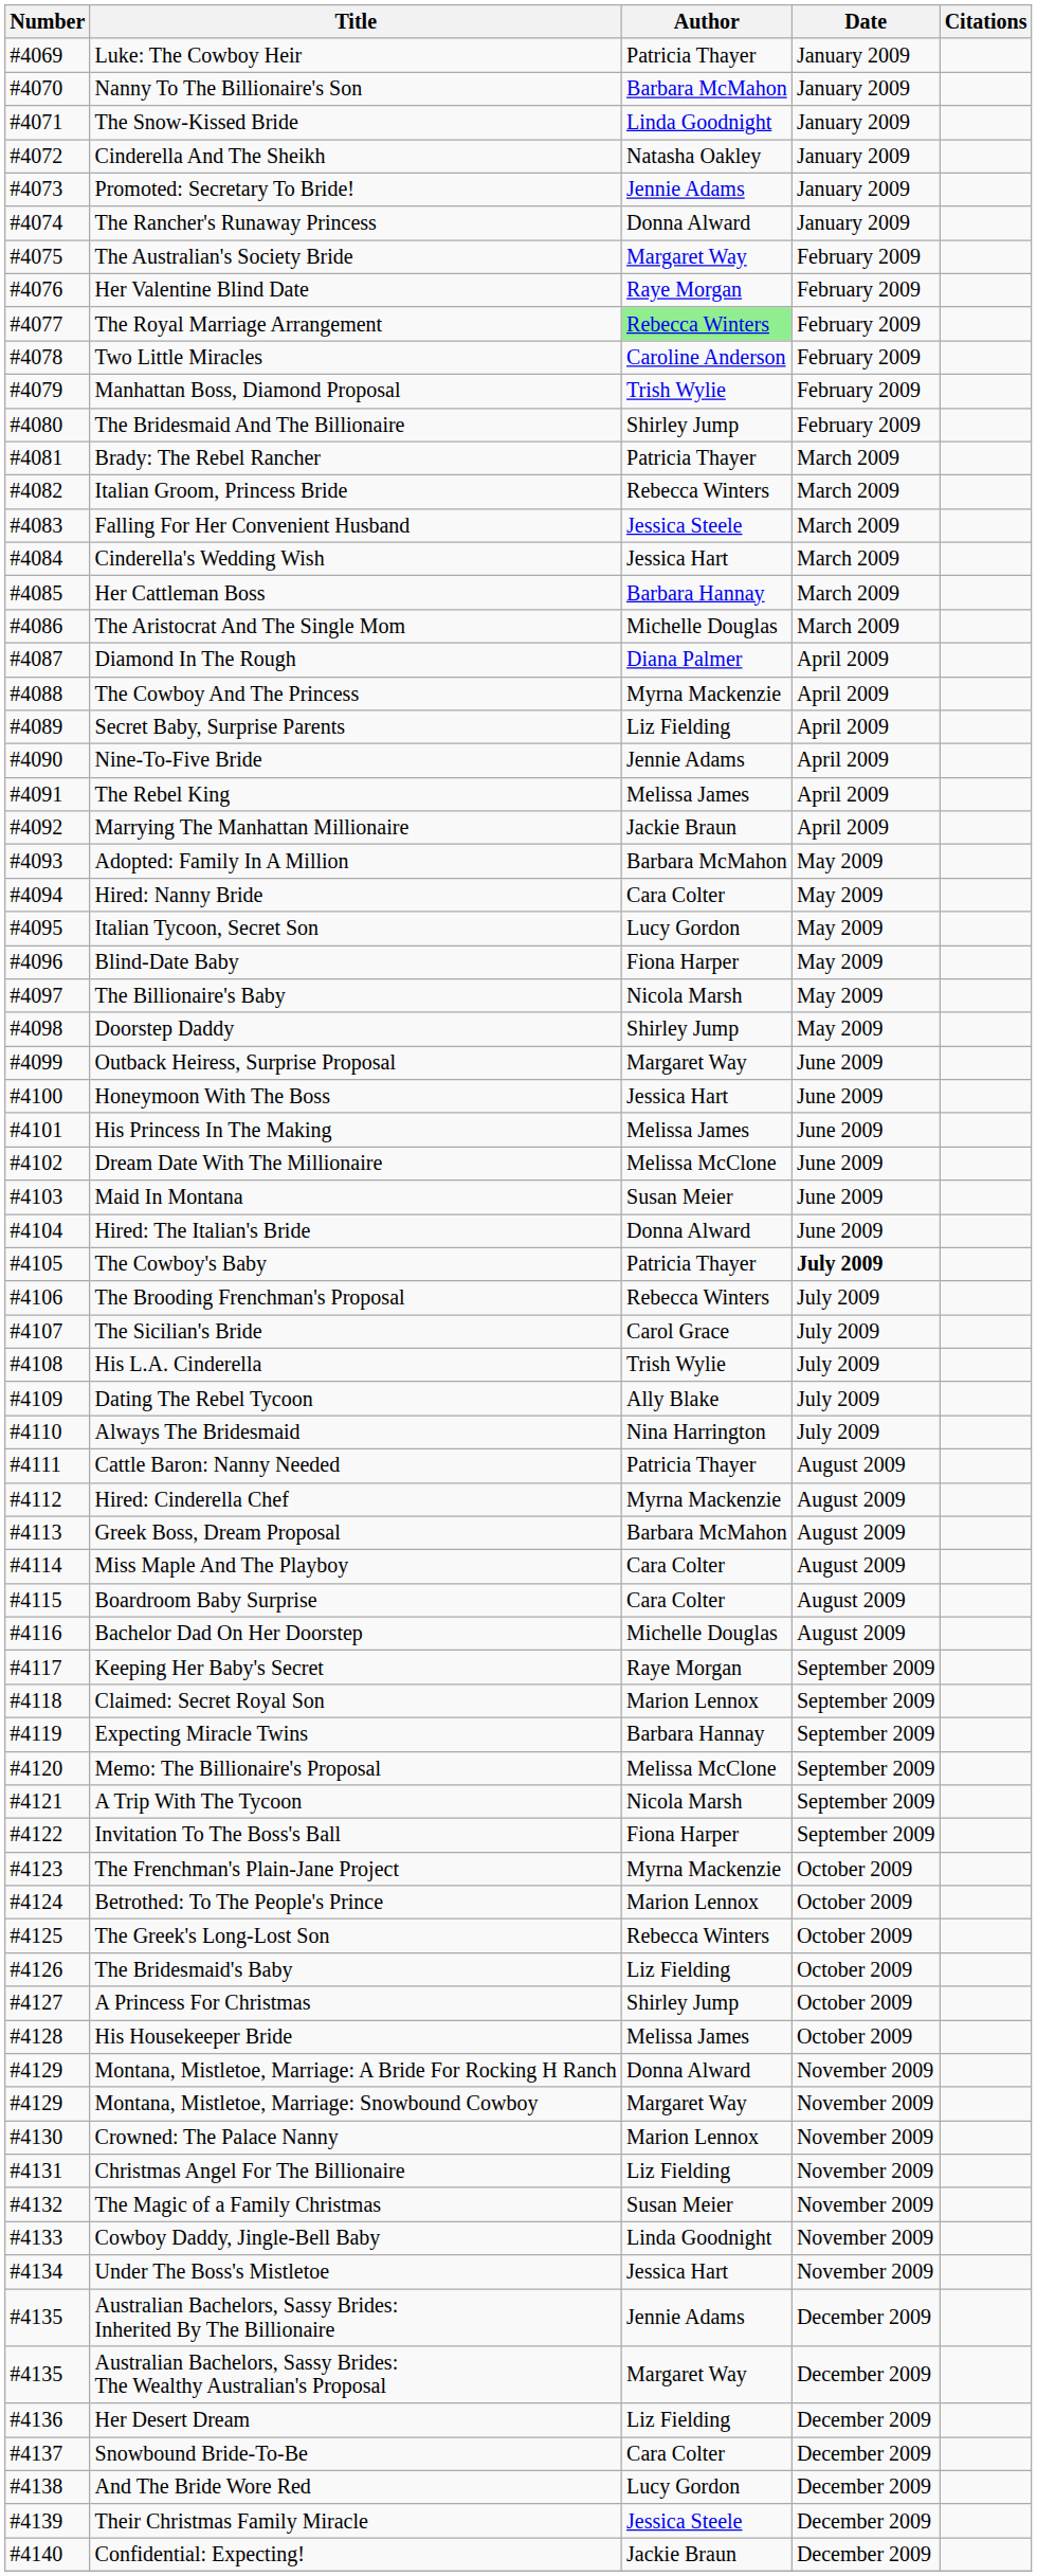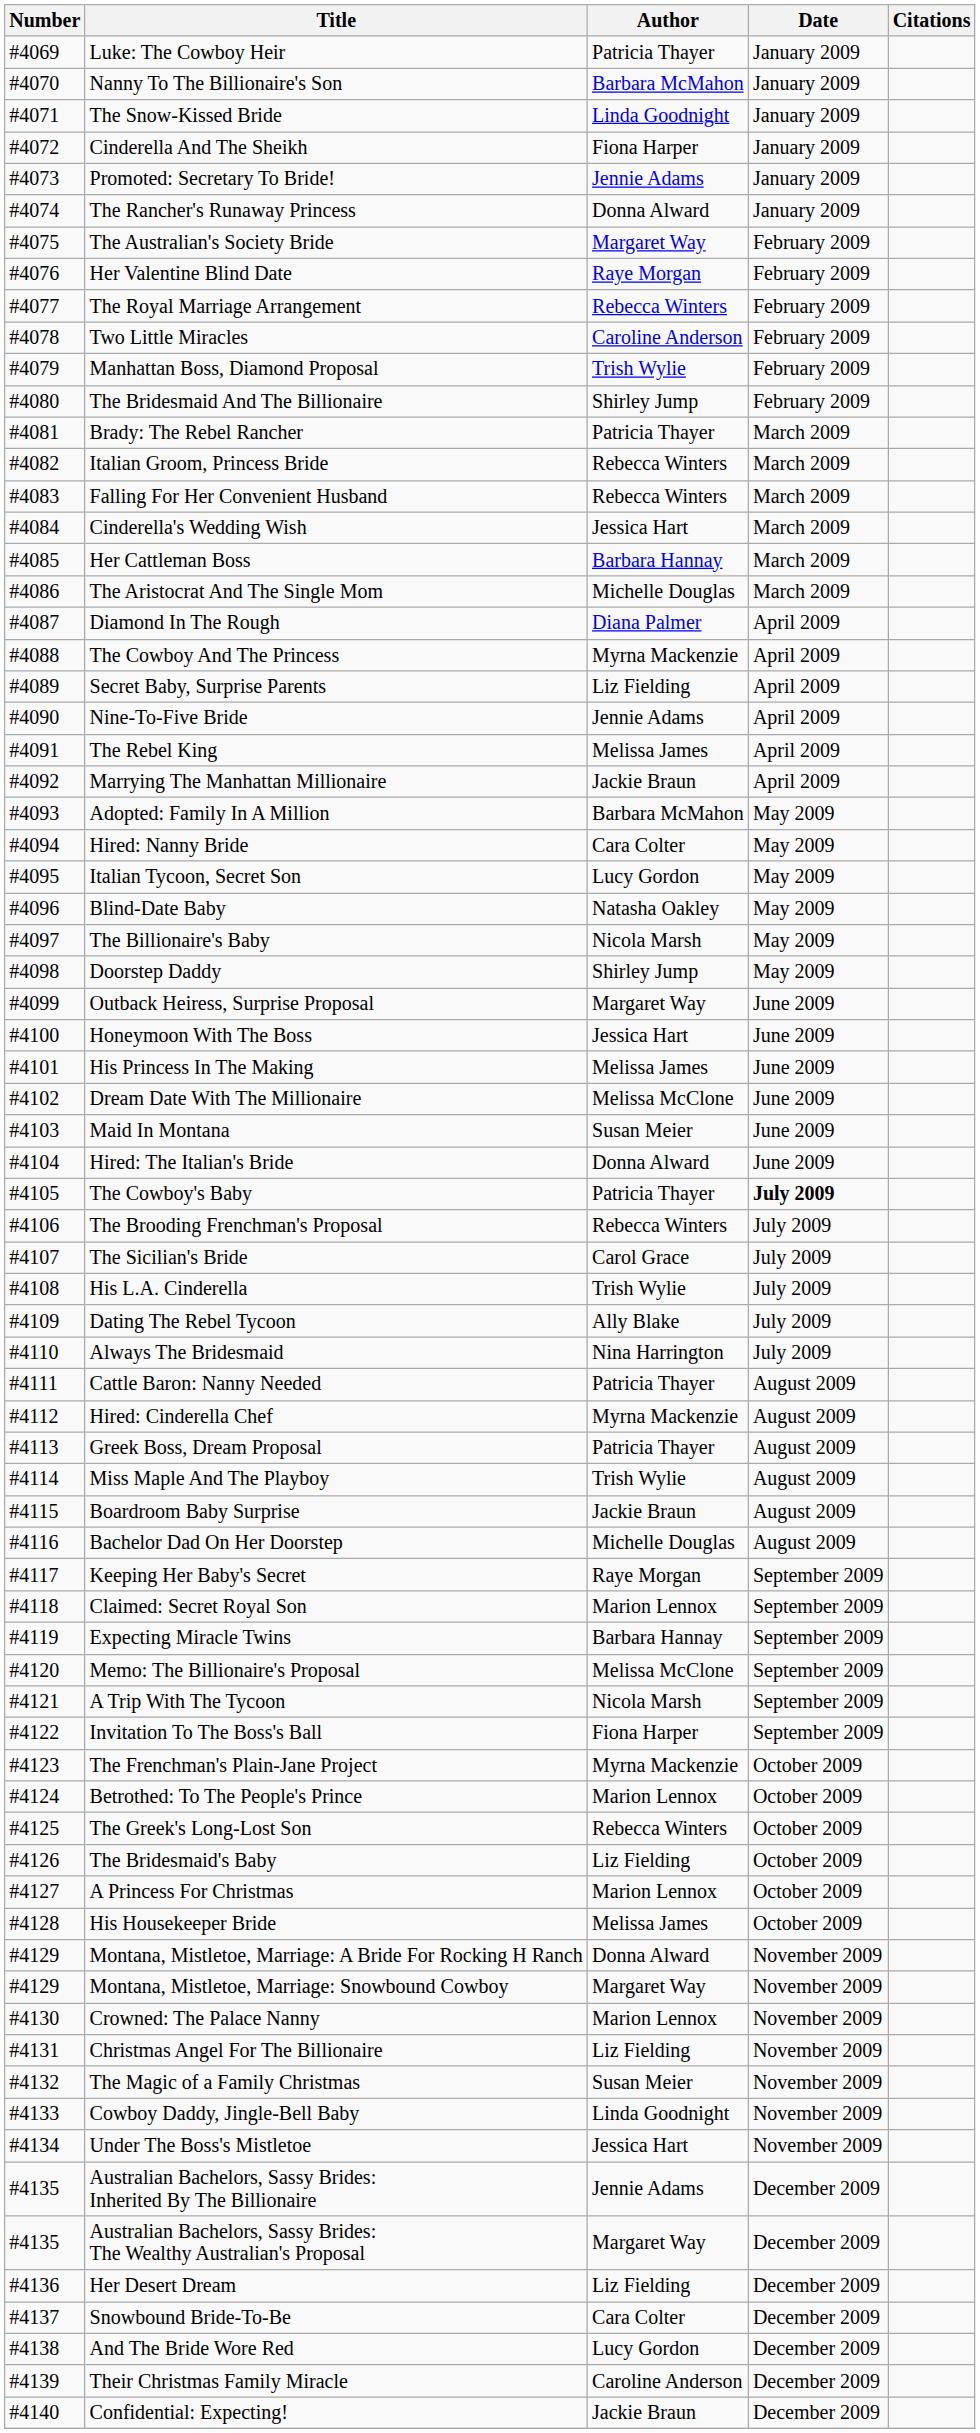 <table class="wikitable sortable">
 <tr>
 <th>Number</th>
 <th>Title</th>
 <th>Author</th>
 <th>Date</th>
 <th>Citations</th>
 </tr>
 <tr>
 <td>#4069</td>
 <td>Luke: The Cowboy Heir</td>
 <td>Patricia Thayer</td>
 <td>January 2009</td>
 <td></td>
 </tr>
 <tr>
 <td>#4070</td>
 <td>Nanny To The Billionaire's Son</td>
 <td><a href='#'>Barbara McMahon</a></td>
 <td>January 2009</td>
 <td></td>
 </tr>
 <tr>
 <td>#4071</td>
 <td>The Snow-Kissed Bride</td>
 <td><a href='#'>Linda Goodnight</a></td>
 <td>January 2009</td>
 <td></td>
 </tr>
 <tr>
 <td>#4072</td>
 <td>Cinderella And The Sheikh</td>
-<td>Natasha Oakley</td>
+<td>Fiona Harper</td>
 <td>January 2009</td>
 <td></td>
 </tr>
 <tr>
 <td>#4073</td>
 <td>Promoted: Secretary To Bride!</td>
 <td><a href='#'>Jennie Adams</a></td>
 <td>January 2009</td>
 <td></td>
 </tr>
 <tr>
 <td>#4074</td>
 <td>The Rancher's Runaway Princess</td>
 <td>Donna Alward</td>
 <td>January 2009</td>
 <td></td>
 </tr>
 <tr>
 <td>#4075</td>
 <td>The Australian's Society Bride</td>
 <td><a href='#'>Margaret Way</a></td>
 <td>February 2009</td>
 <td></td>
 </tr>
 <tr>
 <td>#4076</td>
 <td>Her Valentine Blind Date</td>
 <td><a href='#'>Raye Morgan</a></td>
 <td>February 2009</td>
 <td></td>
 </tr>
 <tr>
 <td>#4077</td>
 <td>The Royal Marriage Arrangement</td>
-<td style="background: lightgreen;"><a href='#'>Rebecca Winters</a></td>
+<td><a href='#'>Rebecca Winters</a></td>
 <td>February 2009</td>
 <td></td>
 </tr>
 <tr>
 <td>#4078</td>
 <td>Two Little Miracles</td>
 <td><a href='#'>Caroline Anderson</a></td>
 <td>February 2009</td>
 <td></td>
 </tr>
 <tr>
 <td>#4079</td>
 <td>Manhattan Boss, Diamond Proposal</td>
 <td><a href='#'>Trish Wylie</a></td>
 <td>February 2009</td>
 <td></td>
 </tr>
 <tr>
 <td>#4080</td>
 <td>The Bridesmaid And The Billionaire</td>
 <td>Shirley Jump</td>
 <td>February 2009</td>
 <td></td>
 </tr>
 <tr>
 <td>#4081</td>
 <td>Brady: The Rebel Rancher</td>
 <td>Patricia Thayer</td>
 <td>March 2009</td>
 <td></td>
 </tr>
 <tr>
 <td>#4082</td>
 <td>Italian Groom, Princess Bride</td>
 <td>Rebecca Winters</td>
 <td>March 2009</td>
 <td></td>
 </tr>
 <tr>
 <td>#4083</td>
 <td>Falling For Her Convenient Husband</td>
-<td><a href='#'>Jessica Steele</a></td>
+<td>Rebecca Winters</td>
 <td>March 2009</td>
 <td></td>
 </tr>
 <tr>
 <td>#4084</td>
 <td>Cinderella's Wedding Wish</td>
 <td>Jessica Hart</td>
 <td>March 2009</td>
 <td></td>
 </tr>
 <tr>
 <td>#4085</td>
 <td>Her Cattleman Boss</td>
 <td><a href='#'>Barbara Hannay</a></td>
 <td>March 2009</td>
 <td></td>
 </tr>
 <tr>
 <td>#4086</td>
 <td>The Aristocrat And The Single Mom</td>
 <td>Michelle Douglas</td>
 <td>March 2009</td>
 <td></td>
 </tr>
 <tr>
 <td>#4087</td>
 <td>Diamond In The Rough</td>
 <td><a href='#'>Diana Palmer</a></td>
 <td>April 2009</td>
 <td></td>
 </tr>
 <tr>
 <td>#4088</td>
 <td>The Cowboy And The Princess</td>
 <td>Myrna Mackenzie</td>
 <td>April 2009</td>
 <td></td>
 </tr>
 <tr>
 <td>#4089</td>
 <td>Secret Baby, Surprise Parents</td>
 <td>Liz Fielding</td>
 <td>April 2009</td>
 <td></td>
 </tr>
 <tr>
 <td>#4090</td>
 <td>Nine-To-Five Bride</td>
 <td>Jennie Adams</td>
 <td>April 2009</td>
 <td></td>
 </tr>
 <tr>
 <td>#4091</td>
 <td>The Rebel King</td>
 <td>Melissa James</td>
 <td>April 2009</td>
 <td></td>
 </tr>
 <tr>
 <td>#4092</td>
 <td>Marrying The Manhattan Millionaire</td>
 <td>Jackie Braun</td>
 <td>April 2009</td>
 <td></td>
 </tr>
 <tr>
 <td>#4093</td>
 <td>Adopted: Family In A Million</td>
 <td>Barbara McMahon</td>
 <td>May 2009</td>
 <td></td>
 </tr>
 <tr>
 <td>#4094</td>
 <td>Hired: Nanny Bride</td>
 <td>Cara Colter</td>
 <td>May 2009</td>
 <td></td>
 </tr>
 <tr>
 <td>#4095</td>
 <td>Italian Tycoon, Secret Son</td>
 <td>Lucy Gordon</td>
 <td>May 2009</td>
 <td></td>
 </tr>
 <tr>
 <td>#4096</td>
 <td>Blind-Date Baby</td>
-<td>Fiona Harper</td>
+<td>Natasha Oakley</td>
 <td>May 2009</td>
 <td></td>
 </tr>
 <tr>
 <td>#4097</td>
 <td>The Billionaire's Baby</td>
 <td>Nicola Marsh</td>
 <td>May 2009</td>
 <td></td>
 </tr>
 <tr>
 <td>#4098</td>
 <td>Doorstep Daddy</td>
 <td>Shirley Jump</td>
 <td>May 2009</td>
 <td></td>
 </tr>
 <tr>
 <td>#4099</td>
 <td>Outback Heiress, Surprise Proposal</td>
 <td>Margaret Way</td>
 <td>June 2009</td>
 <td></td>
 </tr>
 <tr>
 <td>#4100</td>
 <td>Honeymoon With The Boss</td>
 <td>Jessica Hart</td>
 <td>June 2009</td>
 <td></td>
 </tr>
 <tr>
 <td>#4101</td>
 <td>His Princess In The Making</td>
 <td>Melissa James</td>
 <td>June 2009</td>
 <td></td>
 </tr>
 <tr>
 <td>#4102</td>
 <td>Dream Date With The Millionaire</td>
 <td>Melissa McClone</td>
 <td>June 2009</td>
 <td></td>
 </tr>
 <tr>
 <td>#4103</td>
 <td>Maid In Montana</td>
 <td>Susan Meier</td>
 <td>June 2009</td>
 <td></td>
 </tr>
 <tr>
 <td>#4104</td>
 <td>Hired: The Italian's Bride</td>
 <td>Donna Alward</td>
 <td>June 2009</td>
 <td></td>
 </tr>
 <tr>
 <td>#4105</td>
 <td>The Cowboy's Baby</td>
 <td>Patricia Thayer</td>
 <td><strong>July 2009</strong></td>
 <td></td>
 </tr>
 <tr>
 <td>#4106</td>
 <td>The Brooding Frenchman's Proposal</td>
 <td>Rebecca Winters</td>
 <td>July 2009</td>
 <td></td>
 </tr>
 <tr>
 <td>#4107</td>
 <td>The Sicilian's Bride</td>
 <td>Carol Grace</td>
 <td>July 2009</td>
 <td></td>
 </tr>
 <tr>
 <td>#4108</td>
 <td>His L.A. Cinderella</td>
 <td>Trish Wylie</td>
 <td>July 2009</td>
 <td></td>
 </tr>
 <tr>
 <td>#4109</td>
 <td>Dating The Rebel Tycoon</td>
 <td>Ally Blake</td>
 <td>July 2009</td>
 <td></td>
 </tr>
 <tr>
 <td>#4110</td>
 <td>Always The Bridesmaid</td>
 <td>Nina Harrington</td>
 <td>July 2009</td>
 <td></td>
 </tr>
 <tr>
 <td>#4111</td>
 <td>Cattle Baron: Nanny Needed</td>
 <td>Patricia Thayer</td>
 <td>August 2009</td>
 <td></td>
 </tr>
 <tr>
 <td>#4112</td>
 <td>Hired: Cinderella Chef</td>
 <td>Myrna Mackenzie</td>
 <td>August 2009</td>
 <td></td>
 </tr>
 <tr>
 <td>#4113</td>
 <td>Greek Boss, Dream Proposal</td>
-<td>Barbara McMahon</td>
+<td>Patricia Thayer</td>
 <td>August 2009</td>
 <td></td>
 </tr>
 <tr>
 <td>#4114</td>
 <td>Miss Maple And The Playboy</td>
-<td>Cara Colter</td>
+<td>Trish Wylie</td>
 <td>August 2009</td>
 <td></td>
 </tr>
 <tr>
 <td>#4115</td>
 <td>Boardroom Baby Surprise</td>
-<td>Cara Colter</td>
+<td>Jackie Braun</td>
 <td>August 2009</td>
 <td></td>
 </tr>
 <tr>
 <td>#4116</td>
 <td>Bachelor Dad On Her Doorstep</td>
 <td>Michelle Douglas</td>
 <td>August 2009</td>
 <td></td>
 </tr>
 <tr>
 <td>#4117</td>
 <td>Keeping Her Baby's Secret</td>
 <td>Raye Morgan</td>
 <td>September 2009</td>
 <td></td>
 </tr>
 <tr>
 <td>#4118</td>
 <td>Claimed: Secret Royal Son</td>
 <td>Marion Lennox</td>
 <td>September 2009</td>
 <td></td>
 </tr>
 <tr>
 <td>#4119</td>
 <td>Expecting Miracle Twins</td>
 <td>Barbara Hannay</td>
 <td>September 2009</td>
 <td></td>
 </tr>
 <tr>
 <td>#4120</td>
 <td>Memo: The Billionaire's Proposal</td>
 <td>Melissa McClone</td>
 <td>September 2009</td>
 <td></td>
 </tr>
 <tr>
 <td>#4121</td>
 <td>A Trip With The Tycoon</td>
 <td>Nicola Marsh</td>
 <td>September 2009</td>
 <td></td>
 </tr>
 <tr>
 <td>#4122</td>
 <td>Invitation To The Boss's Ball</td>
 <td>Fiona Harper</td>
 <td>September 2009</td>
 <td></td>
 </tr>
 <tr>
 <td>#4123</td>
 <td>The Frenchman's Plain-Jane Project</td>
 <td>Myrna Mackenzie</td>
 <td>October 2009</td>
 <td></td>
 </tr>
 <tr>
 <td>#4124</td>
 <td>Betrothed: To The People's Prince</td>
 <td>Marion Lennox</td>
 <td>October 2009</td>
 <td></td>
 </tr>
 <tr>
 <td>#4125</td>
 <td>The Greek's Long-Lost Son</td>
 <td>Rebecca Winters</td>
 <td>October 2009</td>
 <td></td>
 </tr>
 <tr>
 <td>#4126</td>
 <td>The Bridesmaid's Baby</td>
 <td>Liz Fielding</td>
 <td>October 2009</td>
 <td></td>
 </tr>
 <tr>
 <td>#4127</td>
 <td>A Princess For Christmas</td>
-<td>Shirley Jump</td>
+<td>Marion Lennox</td>
 <td>October 2009</td>
 <td></td>
 </tr>
 <tr>
 <td>#4128</td>
 <td>His Housekeeper Bride</td>
 <td>Melissa James</td>
 <td>October 2009</td>
 <td></td>
 </tr>
 <tr>
 <td>#4129</td>
 <td>Montana, Mistletoe, Marriage: A Bride For Rocking H Ranch</td>
 <td>Donna Alward</td>
 <td>November 2009</td>
 <td></td>
 </tr>
 <tr>
 <td>#4129</td>
 <td>Montana, Mistletoe, Marriage: Snowbound Cowboy</td>
 <td>Margaret Way</td>
 <td>November 2009</td>
 <td></td>
 </tr>
 <tr>
 <td>#4130</td>
 <td>Crowned: The Palace Nanny</td>
 <td>Marion Lennox</td>
 <td>November 2009</td>
 <td></td>
 </tr>
 <tr>
 <td>#4131</td>
 <td>Christmas Angel For The Billionaire</td>
 <td>Liz Fielding</td>
 <td>November 2009</td>
 <td></td>
 </tr>
 <tr>
 <td>#4132</td>
 <td>The Magic of a Family Christmas</td>
 <td>Susan Meier</td>
 <td>November 2009</td>
 <td></td>
 </tr>
 <tr>
 <td>#4133</td>
 <td>Cowboy Daddy, Jingle-Bell Baby</td>
 <td>Linda Goodnight</td>
 <td>November 2009</td>
 <td></td>
 </tr>
 <tr>
 <td>#4134</td>
 <td>Under The Boss's Mistletoe</td>
 <td>Jessica Hart</td>
 <td>November 2009</td>
 <td></td>
 </tr>
 <tr>
 <td>#4135</td>
 <td>Australian Bachelors, Sassy Brides:<br> Inherited By The Billionaire</td>
 <td>Jennie Adams</td>
 <td>December 2009</td>
 <td></td>
 </tr>
 <tr>
 <td>#4135</td>
 <td>Australian Bachelors, Sassy Brides:<br> The Wealthy Australian's Proposal</td>
 <td>Margaret Way</td>
 <td>December 2009</td>
 <td></td>
 </tr>
 <tr>
 <td>#4136</td>
 <td>Her Desert Dream</td>
 <td>Liz Fielding</td>
 <td>December 2009</td>
 <td></td>
 </tr>
 <tr>
 <td>#4137</td>
 <td>Snowbound Bride-To-Be</td>
 <td>Cara Colter</td>
 <td>December 2009</td>
 <td></td>
 </tr>
 <tr>
 <td>#4138</td>
 <td>And The Bride Wore Red</td>
 <td>Lucy Gordon</td>
 <td>December 2009</td>
 <td></td>
 </tr>
 <tr>
 <td>#4139</td>
 <td>Their Christmas Family Miracle</td>
-<td><a href='#'>Jessica Steele</a></td>
+<td>Caroline Anderson</td>
 <td>December 2009</td>
 <td></td>
 </tr>
 <tr>
 <td>#4140</td>
 <td>Confidential: Expecting!</td>
 <td>Jackie Braun</td>
 <td>December 2009</td>
 <td></td>
 </tr>
 <tr>
 </tr>
 </table>
